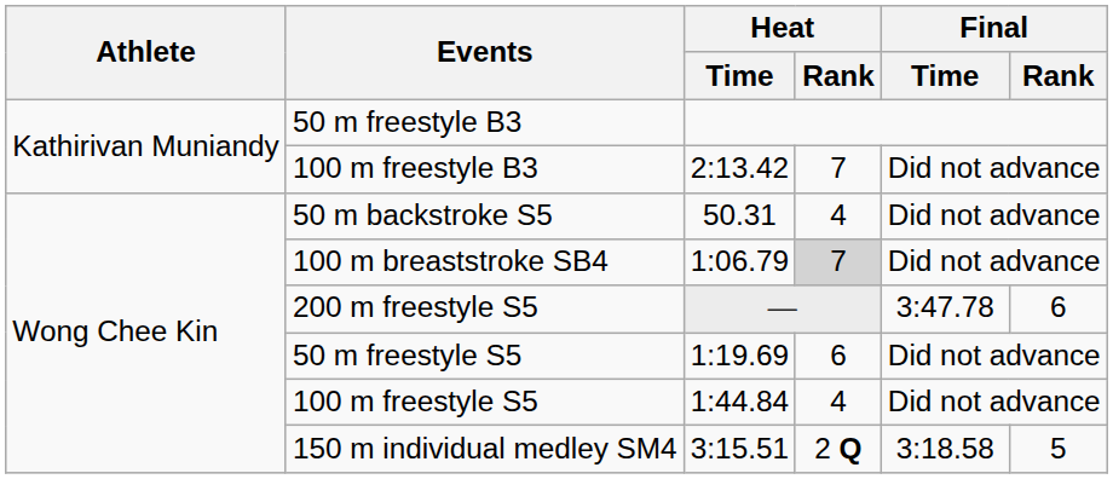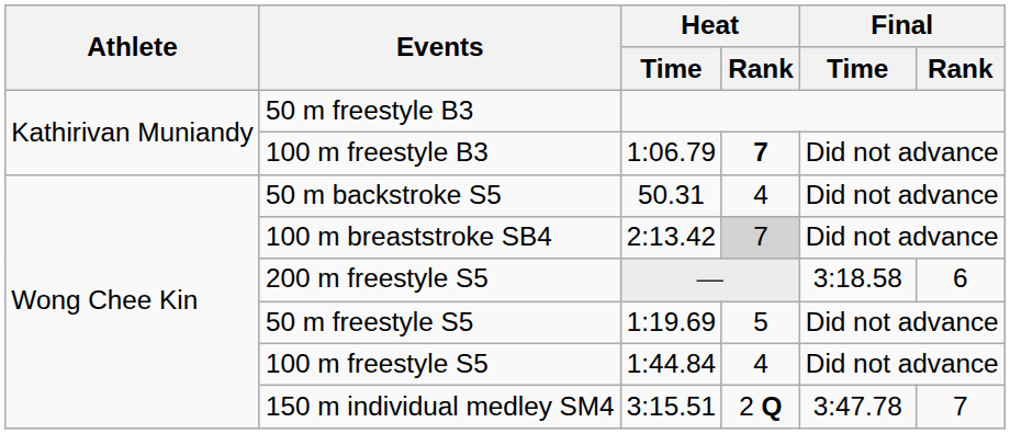 <table class="wikitable">
 <tr>
 <th rowspan="2">Athlete</th>
 <th rowspan="2">Events</th>
 <th colspan="2">Heat</th>
 <th colspan="2">Final</th>
 </tr>
 <tr>
 <th>Time</th>
 <th>Rank</th>
 <th>Time</th>
 <th>Rank</th>
 </tr>
 <tr>
 <td rowspan="2">Kathirivan Muniandy</td>
 <td>50 m freestyle B3</td>
 <td colspan="4" align="center"></td>
 </tr>
 <tr>
 <td>100 m freestyle B3</td>
-<td align="center">2:13.42</td>
-<td align="center">7</td>
+<td align="center">1:06.79</td>
+<td align="center"><strong>7</strong></td>
 <td colspan="2" align="center">Did not advance</td>
 </tr>
 <tr>
 <td rowspan="6">Wong Chee Kin</td>
 <td>50 m backstroke S5</td>
 <td align="center">50.31</td>
 <td align="center">4</td>
 <td colspan="2" align="center">Did not advance</td>
 </tr>
 <tr>
 <td>100 m breaststroke SB4</td>
-<td align="center">1:06.79</td>
+<td align="center">2:13.42</td>
 <td align="center" style="background: lightgrey;">7</td>
 <td colspan="2" align="center">Did not advance</td>
 </tr>
 <tr>
 <td>200 m freestyle S5</td>
 <td colspan="2" align="center" style="background: var(--background-color-interactive, #ececec); color: var(--color-base, #2C2C2C); vertical-align: middle; text-align: center; " class="table-na">—</td>
-<td align="center">3:47.78</td>
+<td align="center">3:18.58</td>
 <td align="center">6</td>
 </tr>
 <tr>
 <td>50 m freestyle S5</td>
 <td align="center">1:19.69</td>
-<td align="center">6</td>
+<td align="center">5</td>
 <td colspan="2" align="center">Did not advance</td>
 </tr>
 <tr>
 <td>100 m freestyle S5</td>
 <td align="center">1:44.84</td>
 <td align="center">4</td>
 <td colspan="2" align="center">Did not advance</td>
 </tr>
 <tr>
 <td>150 m individual medley SM4</td>
 <td align="center">3:15.51</td>
 <td align="center">2 <strong>Q</strong></td>
-<td align="center">3:18.58</td>
-<td align="center">5</td>
+<td align="center">3:47.78</td>
+<td align="center">7</td>
 </tr>
 </table>
